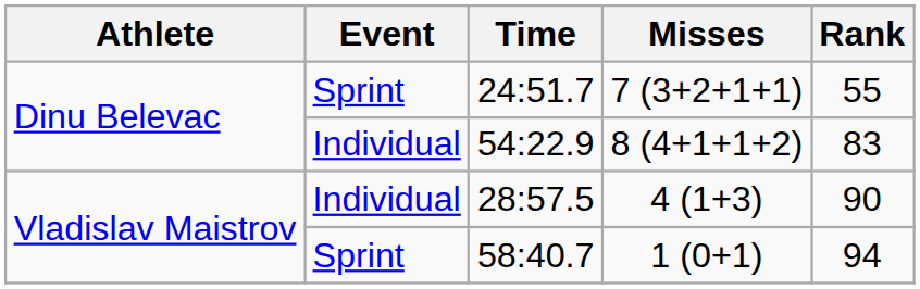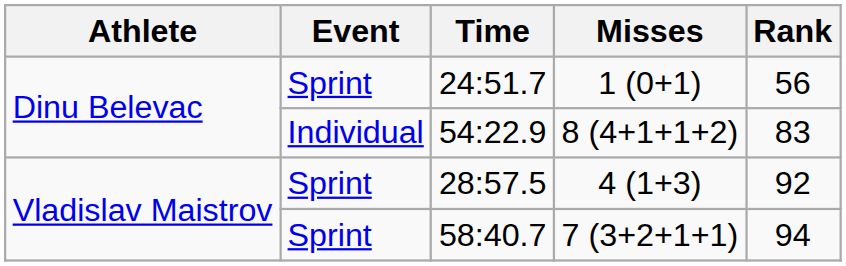 <table class="wikitable" style="font-size:90%">
 <tr>
 <th>Athlete</th>
 <th>Event</th>
 <th>Time</th>
 <th>Misses</th>
 <th>Rank</th>
 </tr>
 <tr align=center>
 <td align=left rowspan=2><a href='#'>Dinu Belevac</a></td>
 <td align=left><a href='#'>Sprint</a></td>
 <td>24:51.7</td>
-<td>7 (3+2+1+1)</td>
-<td>55</td>
+<td>1 (0+1)</td>
+<td>56</td>
 </tr>
 <tr align=center>
 <td align=left><a href='#'>Individual</a></td>
 <td>54:22.9</td>
 <td>8 (4+1+1+2)</td>
 <td>83</td>
 </tr>
 <tr align=center>
 <td align=left rowspan=2><a href='#'>Vladislav Maistrov</a></td>
-<td align=left><a href='#'>Individual</a></td>
+<td align=left><a href='#'>Sprint</a></td>
 <td>28:57.5</td>
 <td>4 (1+3)</td>
-<td>90</td>
+<td>92</td>
 </tr>
 <tr align=center>
 <td align=left><a href='#'>Sprint</a></td>
 <td>58:40.7</td>
-<td>1 (0+1)</td>
+<td>7 (3+2+1+1)</td>
 <td>94</td>
 </tr>
 </table>
